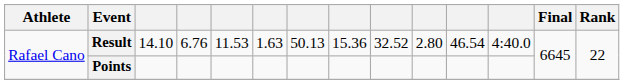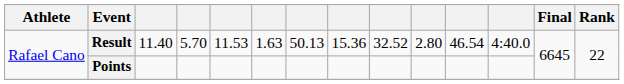 <table class="wikitable" style="font-size:90%">
 <tr>
 <th>Athlete</th>
 <th>Event</th>
 <th></th>
 <th></th>
 <th></th>
 <th></th>
 <th></th>
 <th></th>
 <th></th>
 <th></th>
 <th></th>
 <th></th>
 <th>Final</th>
 <th>Rank</th>
 </tr>
 <tr align=center>
 <td rowspan=2 align=left><a href='#'>Rafael Cano</a></td>
 <th style="font-size:95%">Result</th>
-<td>14.10</td>
-<td>6.76</td>
+<td>11.40</td>
+<td>5.70</td>
 <td>11.53</td>
 <td>1.63</td>
 <td>50.13</td>
 <td>15.36</td>
 <td>32.52</td>
 <td>2.80</td>
 <td>46.54</td>
 <td>4:40.0</td>
 <td rowspan=2>6645</td>
 <td rowspan=2>22</td>
 </tr>
 <tr align=center>
 <th style="font-size:95%">Points</th>
 <td></td>
 <td></td>
 <td></td>
 <td></td>
 <td></td>
 <td></td>
 <td></td>
 <td></td>
 <td></td>
 <td></td>
 </tr>
 <tr align=center>
 </tr>
 </table>
